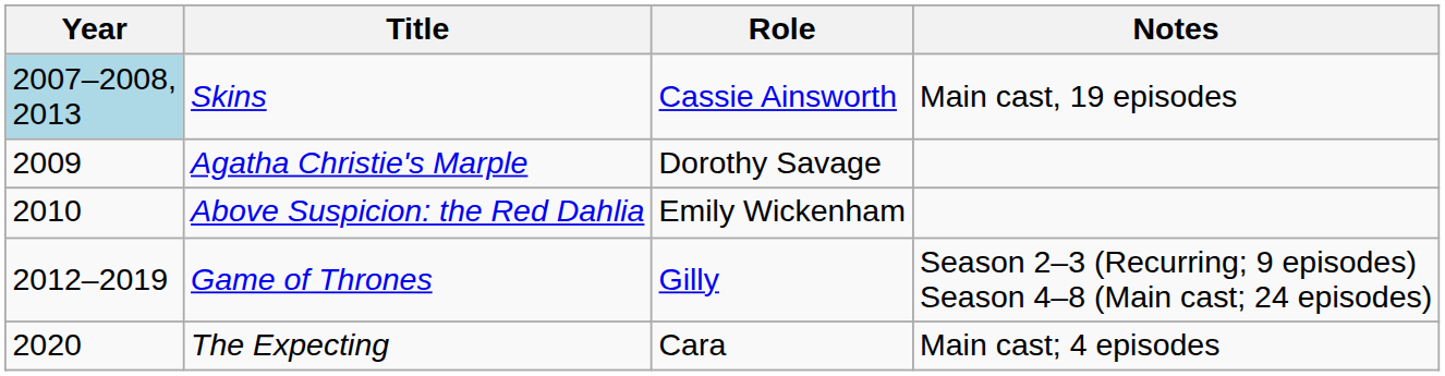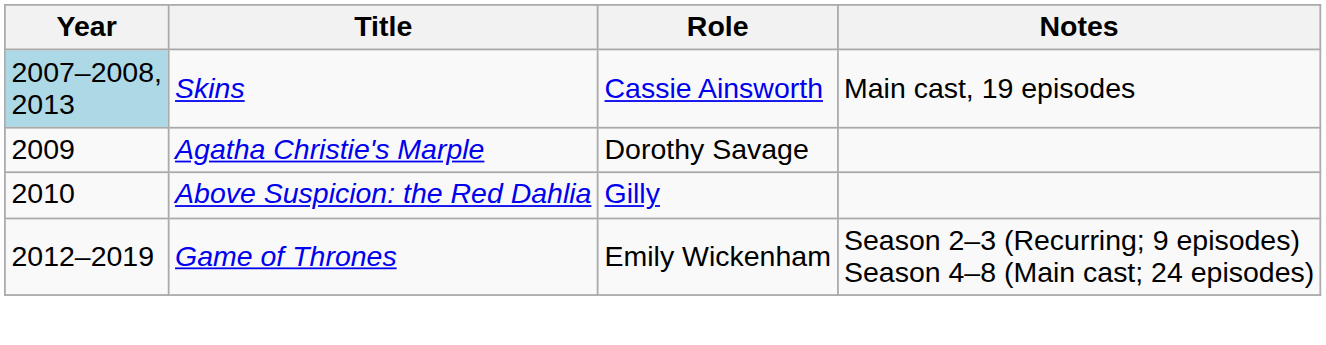 <table class="wikitable sortable">
 <tr>
 <th>Year</th>
 <th>Title</th>
 <th>Role</th>
 <th>Notes</th>
 </tr>
 <tr>
 <td style="background: lightblue;">2007–2008, <br> 2013</td>
 <td><em><a href='#'>Skins</a></em></td>
 <td><a href='#'>Cassie Ainsworth</a></td>
 <td>Main cast, 19 episodes</td>
 </tr>
 <tr>
 <td>2009</td>
 <td><em><a href='#'>Agatha Christie's Marple</a></em></td>
 <td>Dorothy Savage</td>
 <td></td>
 </tr>
 <tr>
 <td>2010</td>
 <td><em><a href='#'>Above Suspicion: the Red Dahlia</a></em></td>
-<td>Emily Wickenham</td>
+<td><a href='#'>Gilly</a></td>
 <td></td>
 </tr>
 <tr>
 <td>2012–2019</td>
 <td><em><a href='#'>Game of Thrones</a></em></td>
-<td><a href='#'>Gilly</a></td>
+<td>Emily Wickenham</td>
 <td>Season 2–3 (Recurring; 9 episodes)<br> Season 4–8 (Main cast; 24 episodes)</td>
 </tr>
-<tr>
-<td>2020</td>
-<td><em>The Expecting</em></td>
-<td>Cara</td>
-<td>Main cast; 4 episodes</td>
-</tr>
 </table>
